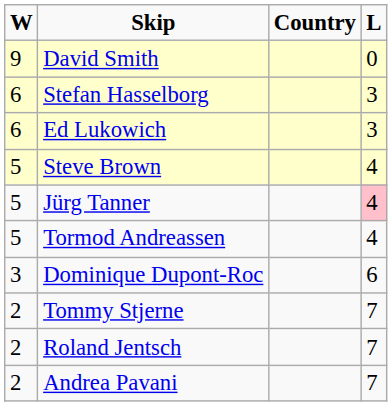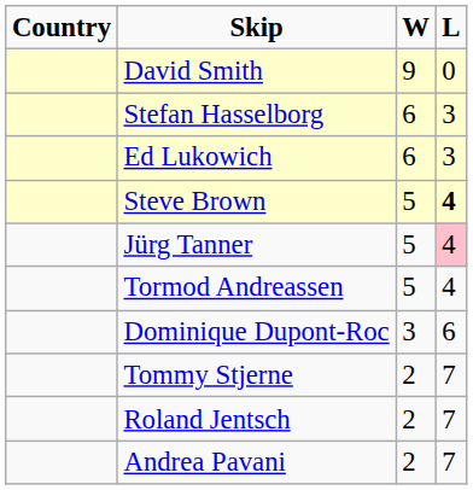 <table class="wikitable">
 <tr align=center>
+<td><strong>Country</strong></td>
+<td><strong>Skip</strong></td>
 <td><strong>W</strong></td>
-<td><strong>Skip</strong></td>
-<td><strong>Country</strong></td>
 <td><strong>L</strong></td>
 </tr>
 <tr bgcolor=#ffffcc>
+<td></td>
+<td><a href='#'>David Smith</a></td>
 <td>9</td>
-<td><a href='#'>David Smith</a></td>
-<td></td>
 <td>0</td>
 </tr>
 <tr bgcolor=#ffffcc>
+<td></td>
+<td><a href='#'>Stefan Hasselborg</a></td>
 <td>6</td>
-<td><a href='#'>Stefan Hasselborg</a></td>
-<td></td>
 <td>3</td>
 </tr>
 <tr bgcolor=#ffffcc>
+<td></td>
+<td><a href='#'>Ed Lukowich</a></td>
 <td>6</td>
-<td><a href='#'>Ed Lukowich</a></td>
-<td></td>
 <td>3</td>
 </tr>
 <tr bgcolor=#ffffcc>
+<td></td>
+<td><a href='#'>Steve Brown</a></td>
 <td>5</td>
-<td><a href='#'>Steve Brown</a></td>
+<td><strong>4</strong></td>
+</tr>
+<tr>
 <td></td>
+<td><a href='#'>Jürg Tanner</a></td>
+<td>5</td>
+<td style="background: pink;">4</td>
+</tr>
+<tr>
+<td></td>
+<td><a href='#'>Tormod Andreassen</a></td>
+<td>5</td>
 <td>4</td>
 </tr>
 <tr>
-<td>5</td>
-<td><a href='#'>Jürg Tanner</a></td>
 <td></td>
-<td style="background: pink;">4</td>
-</tr>
-<tr>
-<td>5</td>
-<td><a href='#'>Tormod Andreassen</a></td>
-<td></td>
-<td>4</td>
-</tr>
-<tr>
+<td><a href='#'>Dominique Dupont-Roc</a></td>
 <td>3</td>
-<td><a href='#'>Dominique Dupont-Roc</a></td>
-<td></td>
 <td>6</td>
 </tr>
 <tr>
+<td></td>
+<td><a href='#'>Tommy Stjerne</a></td>
 <td>2</td>
-<td><a href='#'>Tommy Stjerne</a></td>
-<td></td>
 <td>7</td>
 </tr>
 <tr>
+<td></td>
+<td><a href='#'>Roland Jentsch</a></td>
 <td>2</td>
-<td><a href='#'>Roland Jentsch</a></td>
-<td></td>
 <td>7</td>
 </tr>
 <tr>
+<td></td>
+<td><a href='#'>Andrea Pavani</a></td>
 <td>2</td>
-<td><a href='#'>Andrea Pavani</a></td>
-<td></td>
 <td>7</td>
 </tr>
 </table>
